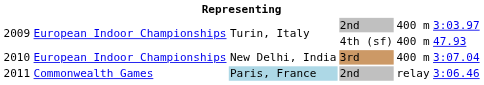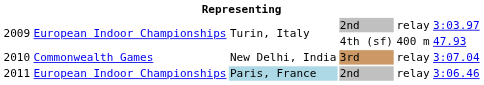 <table>
 <tr>
 <th colspan="6">Representing </th>
 </tr>
 <tr>
 <td rowspan=2>2009</td>
 <td rowspan=2><a href='#'>European Indoor Championships</a></td>
 <td rowspan=2>Turin, Italy</td>
 <td bgcolor="silver">2nd</td>
-<td>400 m</td>
+<td> relay</td>
 <td><a href='#'>3:03.97</a></td>
 </tr>
 <tr>
 <td>4th (sf)</td>
 <td>400 m</td>
 <td><a href='#'>47.93</a></td>
 </tr>
 <tr>
 <td>2010</td>
-<td><a href='#'>European Indoor Championships</a></td>
+<td><a href='#'>Commonwealth Games</a></td>
 <td>New Delhi, India</td>
 <td bgcolor="cc9966">3rd</td>
-<td>400 m</td>
+<td> relay</td>
 <td><a href='#'>3:07.04</a></td>
 </tr>
 <tr>
 <td>2011</td>
-<td><a href='#'>Commonwealth Games</a></td>
+<td><a href='#'>European Indoor Championships</a></td>
 <td style="background: lightblue;">Paris, France</td>
 <td bgcolor="silver">2nd</td>
 <td> relay</td>
 <td><a href='#'>3:06.46</a></td>
 </tr>
 </table>
